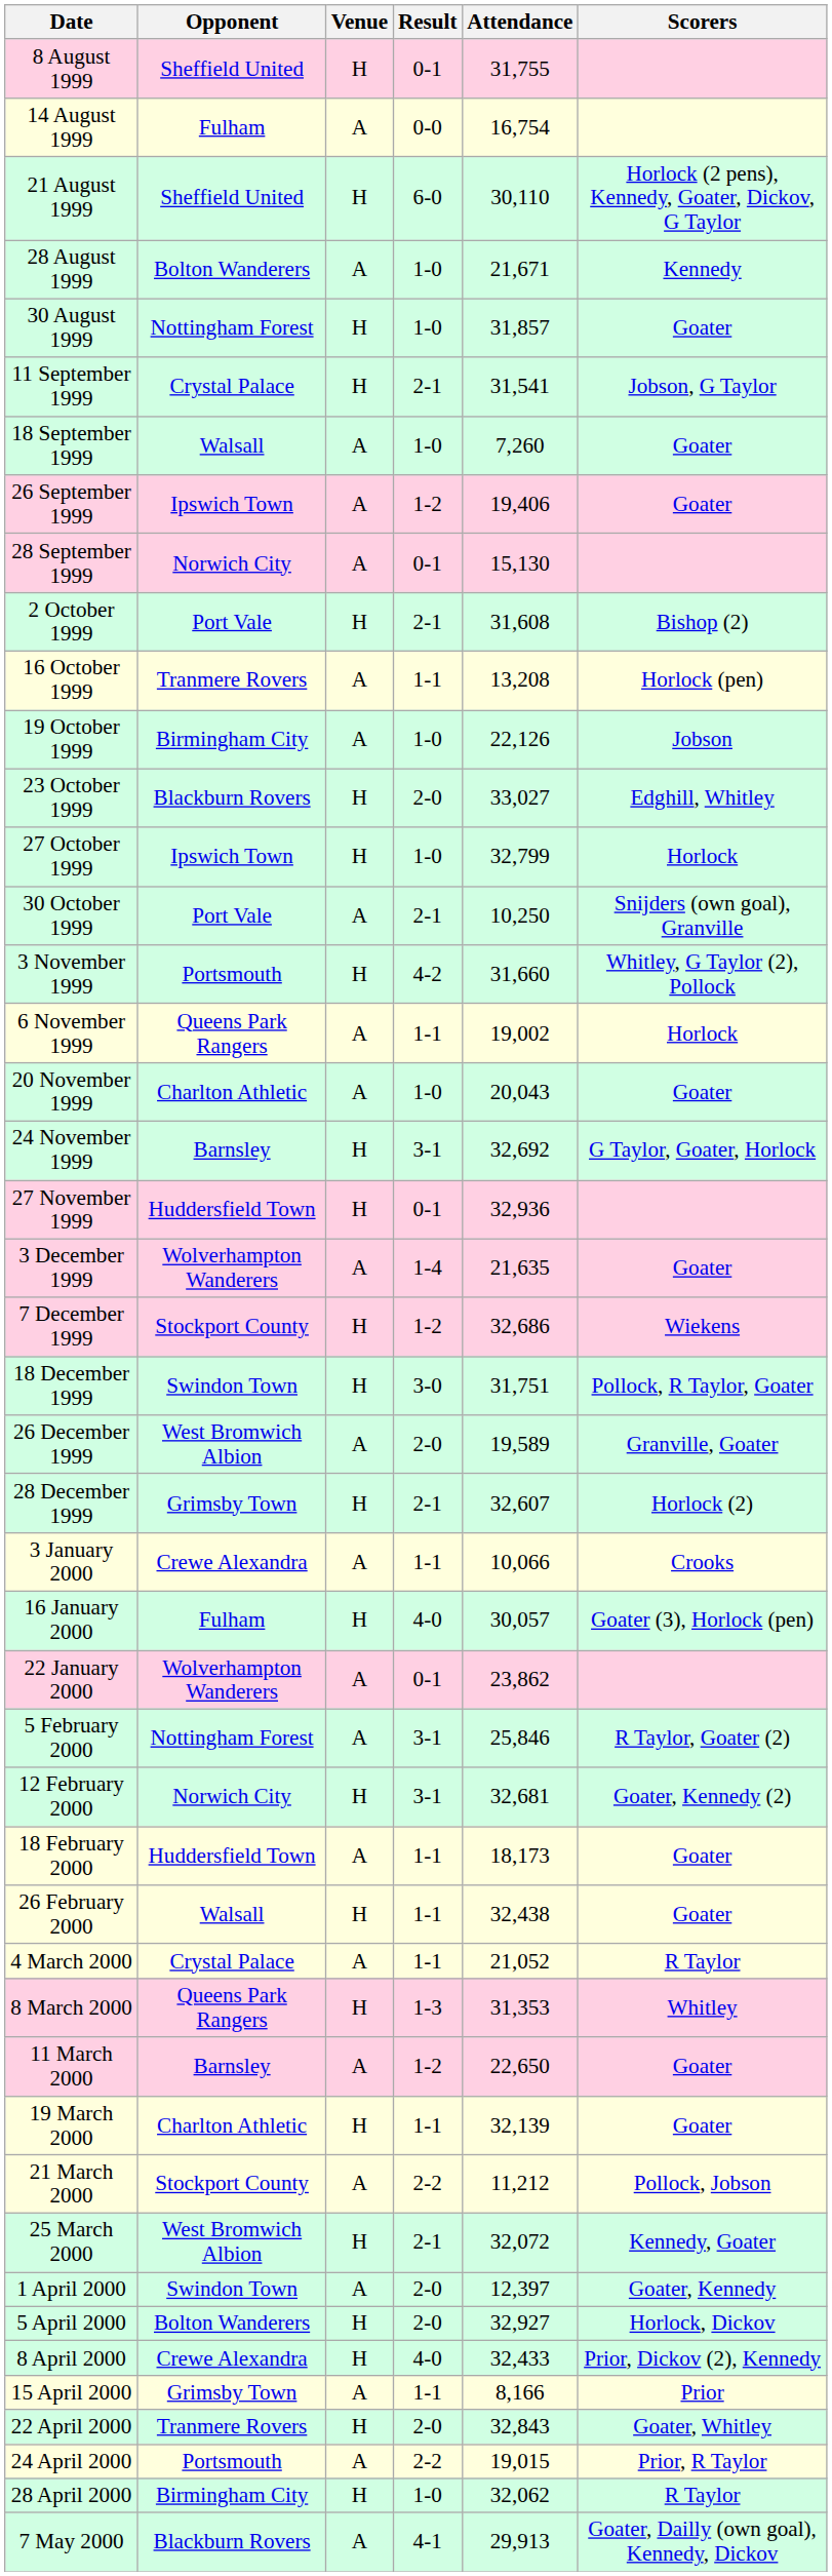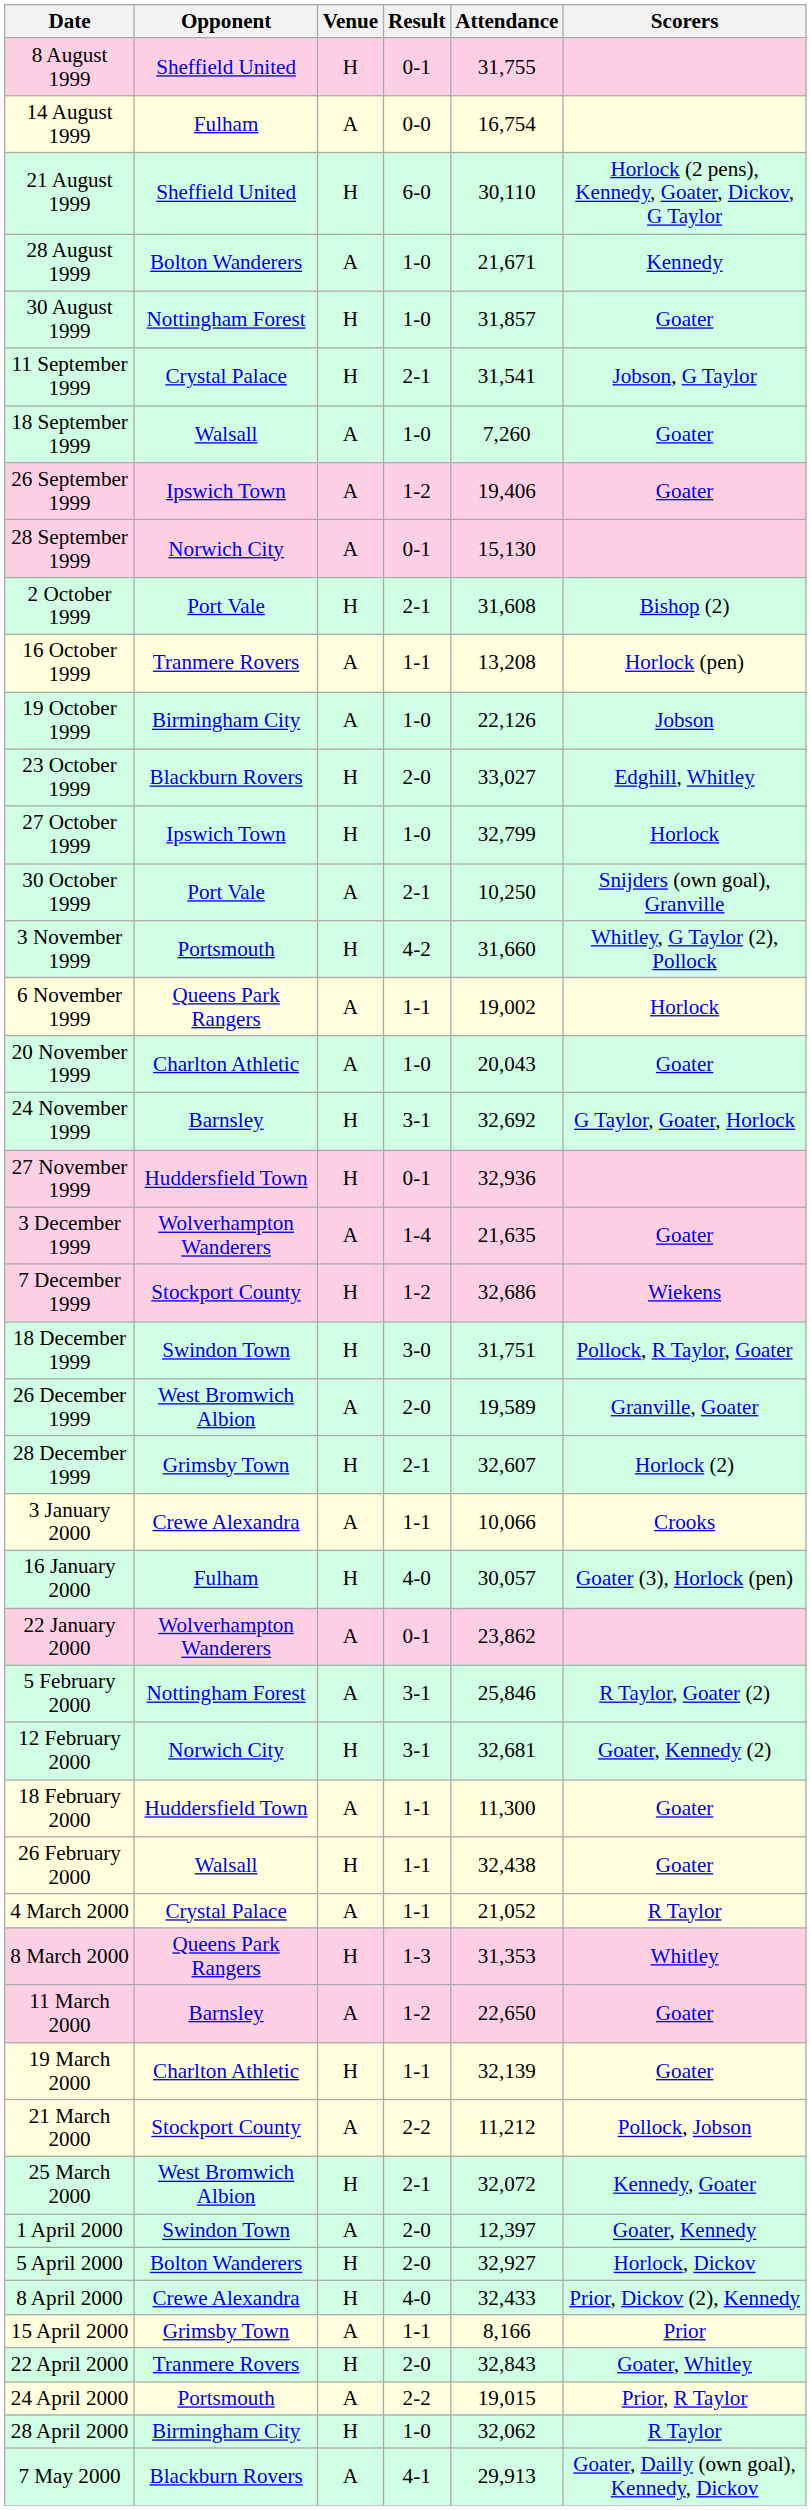 <table class="wikitable sortable" style="text-align:center;">
 <tr>
 <th>Date</th>
 <th>Opponent</th>
 <th>Venue</th>
 <th>Result</th>
 <th>Attendance</th>
 <th>Scorers</th>
 </tr>
 <tr style="background:#ffd0e3;">
 <td>8 August 1999</td>
 <td><a href='#'>Sheffield United</a></td>
 <td>H</td>
 <td>0-1</td>
 <td>31,755</td>
 <td></td>
 </tr>
 <tr style="background:#ffd;">
 <td>14 August 1999</td>
 <td><a href='#'>Fulham</a></td>
 <td>A</td>
 <td>0-0</td>
 <td>16,754</td>
 <td></td>
 </tr>
 <tr style="background:#d0ffe3;">
 <td>21 August 1999</td>
 <td><a href='#'>Sheffield United</a></td>
 <td>H</td>
 <td>6-0</td>
 <td>30,110</td>
 <td><a href='#'>Horlock</a> (2 pens), <a href='#'>Kennedy</a>, <a href='#'>Goater</a>, <a href='#'>Dickov</a>, <a href='#'>G Taylor</a></td>
 </tr>
 <tr style="background:#d0ffe3;">
 <td>28 August 1999</td>
 <td><a href='#'>Bolton Wanderers</a></td>
 <td>A</td>
 <td>1-0</td>
 <td>21,671</td>
 <td><a href='#'>Kennedy</a></td>
 </tr>
 <tr style="background:#d0ffe3;">
 <td>30 August 1999</td>
 <td><a href='#'>Nottingham Forest</a></td>
 <td>H</td>
 <td>1-0</td>
 <td>31,857</td>
 <td><a href='#'>Goater</a></td>
 </tr>
 <tr style="background:#d0ffe3;">
 <td>11 September 1999</td>
 <td><a href='#'>Crystal Palace</a></td>
 <td>H</td>
 <td>2-1</td>
 <td>31,541</td>
 <td><a href='#'>Jobson</a>, <a href='#'>G Taylor</a></td>
 </tr>
 <tr style="background:#d0ffe3;">
 <td>18 September 1999</td>
 <td><a href='#'>Walsall</a></td>
 <td>A</td>
 <td>1-0</td>
 <td>7,260</td>
 <td><a href='#'>Goater</a></td>
 </tr>
 <tr style="background:#ffd0e3;">
 <td>26 September 1999</td>
 <td><a href='#'>Ipswich Town</a></td>
 <td>A</td>
 <td>1-2</td>
 <td>19,406</td>
 <td><a href='#'>Goater</a></td>
 </tr>
 <tr style="background:#ffd0e3;">
 <td>28 September 1999</td>
 <td><a href='#'>Norwich City</a></td>
 <td>A</td>
 <td>0-1</td>
 <td>15,130</td>
 <td></td>
 </tr>
 <tr style="background:#d0ffe3;">
 <td>2 October 1999</td>
 <td><a href='#'>Port Vale</a></td>
 <td>H</td>
 <td>2-1</td>
 <td>31,608</td>
 <td><a href='#'>Bishop</a> (2)</td>
 </tr>
 <tr style="background:#ffd;">
 <td>16 October 1999</td>
 <td><a href='#'>Tranmere Rovers</a></td>
 <td>A</td>
 <td>1-1</td>
 <td>13,208</td>
 <td><a href='#'>Horlock</a> (pen)</td>
 </tr>
 <tr style="background:#d0ffe3;">
 <td>19 October 1999</td>
 <td><a href='#'>Birmingham City</a></td>
 <td>A</td>
 <td>1-0</td>
 <td>22,126</td>
 <td><a href='#'>Jobson</a></td>
 </tr>
 <tr style="background:#d0ffe3;">
 <td>23 October 1999</td>
 <td><a href='#'>Blackburn Rovers</a></td>
 <td>H</td>
 <td>2-0</td>
 <td>33,027</td>
 <td><a href='#'>Edghill</a>, <a href='#'>Whitley</a></td>
 </tr>
 <tr style="background:#d0ffe3;">
 <td>27 October 1999</td>
 <td><a href='#'>Ipswich Town</a></td>
 <td>H</td>
 <td>1-0</td>
 <td>32,799</td>
 <td><a href='#'>Horlock</a></td>
 </tr>
 <tr style="background:#d0ffe3;">
 <td>30 October 1999</td>
 <td><a href='#'>Port Vale</a></td>
 <td>A</td>
 <td>2-1</td>
 <td>10,250</td>
 <td><a href='#'>Snijders</a> (own goal), <a href='#'>Granville</a></td>
 </tr>
 <tr style="background:#d0ffe3;">
 <td>3 November 1999</td>
 <td><a href='#'>Portsmouth</a></td>
 <td>H</td>
 <td>4-2</td>
 <td>31,660</td>
 <td><a href='#'>Whitley</a>, <a href='#'>G Taylor</a> (2), <a href='#'>Pollock</a></td>
 </tr>
 <tr style="background:#ffd;">
 <td>6 November 1999</td>
 <td><a href='#'>Queens Park Rangers</a></td>
 <td>A</td>
 <td>1-1</td>
 <td>19,002</td>
 <td><a href='#'>Horlock</a></td>
 </tr>
 <tr style="background:#d0ffe3;">
 <td>20 November 1999</td>
 <td><a href='#'>Charlton Athletic</a></td>
 <td>A</td>
 <td>1-0</td>
 <td>20,043</td>
 <td><a href='#'>Goater</a></td>
 </tr>
 <tr style="background:#d0ffe3;">
 <td>24 November 1999</td>
 <td><a href='#'>Barnsley</a></td>
 <td>H</td>
 <td>3-1</td>
 <td>32,692</td>
 <td><a href='#'>G Taylor</a>, <a href='#'>Goater</a>, <a href='#'>Horlock</a></td>
 </tr>
 <tr style="background:#ffd0e3;">
 <td>27 November 1999</td>
 <td><a href='#'>Huddersfield Town</a></td>
 <td>H</td>
 <td>0-1</td>
 <td>32,936</td>
 <td></td>
 </tr>
 <tr style="background:#ffd0e3;">
 <td>3 December 1999</td>
 <td><a href='#'>Wolverhampton Wanderers</a></td>
 <td>A</td>
 <td>1-4</td>
 <td>21,635</td>
 <td><a href='#'>Goater</a></td>
 </tr>
 <tr style="background:#ffd0e3;">
 <td>7 December 1999</td>
 <td><a href='#'>Stockport County</a></td>
 <td>H</td>
 <td>1-2</td>
 <td>32,686</td>
 <td><a href='#'>Wiekens</a></td>
 </tr>
 <tr style="background:#d0ffe3;">
 <td>18 December 1999</td>
 <td><a href='#'>Swindon Town</a></td>
 <td>H</td>
 <td>3-0</td>
 <td>31,751</td>
 <td><a href='#'>Pollock</a>, <a href='#'>R Taylor</a>, <a href='#'>Goater</a></td>
 </tr>
 <tr style="background:#d0ffe3;">
 <td>26 December 1999</td>
 <td><a href='#'>West Bromwich Albion</a></td>
 <td>A</td>
 <td>2-0</td>
 <td>19,589</td>
 <td><a href='#'>Granville</a>, <a href='#'>Goater</a></td>
 </tr>
 <tr style="background:#d0ffe3;">
 <td>28 December 1999</td>
 <td><a href='#'>Grimsby Town</a></td>
 <td>H</td>
 <td>2-1</td>
 <td>32,607</td>
 <td><a href='#'>Horlock</a> (2)</td>
 </tr>
 <tr style="background:#ffd;">
 <td>3 January 2000</td>
 <td><a href='#'>Crewe Alexandra</a></td>
 <td>A</td>
 <td>1-1</td>
 <td>10,066</td>
 <td><a href='#'>Crooks</a></td>
 </tr>
 <tr style="background:#d0ffe3;">
 <td>16 January 2000</td>
 <td><a href='#'>Fulham</a></td>
 <td>H</td>
 <td>4-0</td>
 <td>30,057</td>
 <td><a href='#'>Goater</a> (3), <a href='#'>Horlock</a> (pen)</td>
 </tr>
 <tr style="background:#ffd0e3;">
 <td>22 January 2000</td>
 <td><a href='#'>Wolverhampton Wanderers</a></td>
 <td>A</td>
 <td>0-1</td>
 <td>23,862</td>
 <td></td>
 </tr>
 <tr style="background:#d0ffe3;">
 <td>5 February 2000</td>
 <td><a href='#'>Nottingham Forest</a></td>
 <td>A</td>
 <td>3-1</td>
 <td>25,846</td>
 <td><a href='#'>R Taylor</a>, <a href='#'>Goater</a> (2)</td>
 </tr>
 <tr style="background:#d0ffe3;">
 <td>12 February 2000</td>
 <td><a href='#'>Norwich City</a></td>
 <td>H</td>
 <td>3-1</td>
 <td>32,681</td>
 <td><a href='#'>Goater</a>, <a href='#'>Kennedy</a> (2)</td>
 </tr>
 <tr style="background:#ffd;">
 <td>18 February 2000</td>
 <td><a href='#'>Huddersfield Town</a></td>
 <td>A</td>
 <td>1-1</td>
-<td>18,173</td>
+<td>11,300</td>
 <td><a href='#'>Goater</a></td>
 </tr>
 <tr style="background:#ffd;">
 <td>26 February 2000</td>
 <td><a href='#'>Walsall</a></td>
 <td>H</td>
 <td>1-1</td>
 <td>32,438</td>
 <td><a href='#'>Goater</a></td>
 </tr>
 <tr style="background:#ffd;">
 <td>4 March 2000</td>
 <td><a href='#'>Crystal Palace</a></td>
 <td>A</td>
 <td>1-1</td>
 <td>21,052</td>
 <td><a href='#'>R Taylor</a></td>
 </tr>
 <tr style="background:#ffd0e3;">
 <td>8 March 2000</td>
 <td><a href='#'>Queens Park Rangers</a></td>
 <td>H</td>
 <td>1-3</td>
 <td>31,353</td>
 <td><a href='#'>Whitley</a></td>
 </tr>
 <tr style="background:#ffd0e3;">
 <td>11 March 2000</td>
 <td><a href='#'>Barnsley</a></td>
 <td>A</td>
 <td>1-2</td>
 <td>22,650</td>
 <td><a href='#'>Goater</a></td>
 </tr>
 <tr style="background:#ffd;">
 <td>19 March 2000</td>
 <td><a href='#'>Charlton Athletic</a></td>
 <td>H</td>
 <td>1-1</td>
 <td>32,139</td>
 <td><a href='#'>Goater</a></td>
 </tr>
 <tr style="background:#ffd;">
 <td>21 March 2000</td>
 <td><a href='#'>Stockport County</a></td>
 <td>A</td>
 <td>2-2</td>
 <td>11,212</td>
 <td><a href='#'>Pollock</a>, <a href='#'>Jobson</a></td>
 </tr>
 <tr style="background:#d0ffe3;">
 <td>25 March 2000</td>
 <td><a href='#'>West Bromwich Albion</a></td>
 <td>H</td>
 <td>2-1</td>
 <td>32,072</td>
 <td><a href='#'>Kennedy</a>, <a href='#'>Goater</a></td>
 </tr>
 <tr style="background:#d0ffe3;">
 <td>1 April 2000</td>
 <td><a href='#'>Swindon Town</a></td>
 <td>A</td>
 <td>2-0</td>
 <td>12,397</td>
 <td><a href='#'>Goater</a>, <a href='#'>Kennedy</a></td>
 </tr>
 <tr style="background:#d0ffe3;">
 <td>5 April 2000</td>
 <td><a href='#'>Bolton Wanderers</a></td>
 <td>H</td>
 <td>2-0</td>
 <td>32,927</td>
 <td><a href='#'>Horlock</a>, <a href='#'>Dickov</a></td>
 </tr>
 <tr style="background:#d0ffe3;">
 <td>8 April 2000</td>
 <td><a href='#'>Crewe Alexandra</a></td>
 <td>H</td>
 <td>4-0</td>
 <td>32,433</td>
 <td><a href='#'>Prior</a>, <a href='#'>Dickov</a> (2), <a href='#'>Kennedy</a></td>
 </tr>
 <tr style="background:#ffd;">
 <td>15 April 2000</td>
 <td><a href='#'>Grimsby Town</a></td>
 <td>A</td>
 <td>1-1</td>
 <td>8,166</td>
 <td><a href='#'>Prior</a></td>
 </tr>
 <tr style="background:#d0ffe3;">
 <td>22 April 2000</td>
 <td><a href='#'>Tranmere Rovers</a></td>
 <td>H</td>
 <td>2-0</td>
 <td>32,843</td>
 <td><a href='#'>Goater</a>, <a href='#'>Whitley</a></td>
 </tr>
 <tr style="background:#ffd;">
 <td>24 April 2000</td>
 <td><a href='#'>Portsmouth</a></td>
 <td>A</td>
 <td>2-2</td>
 <td>19,015</td>
 <td><a href='#'>Prior</a>, <a href='#'>R Taylor</a></td>
 </tr>
 <tr style="background:#d0ffe3;">
 <td>28 April 2000</td>
 <td><a href='#'>Birmingham City</a></td>
 <td>H</td>
 <td>1-0</td>
 <td>32,062</td>
 <td><a href='#'>R Taylor</a></td>
 </tr>
 <tr style="background:#d0ffe3;">
 <td>7 May 2000</td>
 <td><a href='#'>Blackburn Rovers</a></td>
 <td>A</td>
 <td>4-1</td>
 <td>29,913</td>
 <td><a href='#'>Goater</a>, <a href='#'>Dailly</a> (own goal), <a href='#'>Kennedy</a>, <a href='#'>Dickov</a></td>
 </tr>
 </table>
